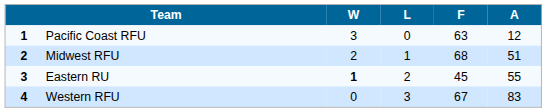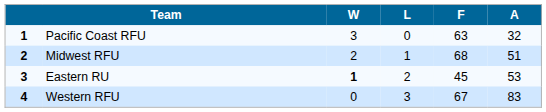 <table align=center cellpadding="4" cellspacing="0" style="background: #f9f9f9; border: 1px #aaa solid; border-collapse: collapse; font-size: 90%;" width=50%>
 <tr align=center bgcolor=#006699 style="color:white;">
 <th width=30% colspan=2>Team</th>
 <th width=5%>W</th>
 <th width=5%>L</th>
 <th width=5%>F</th>
 <th width=5%>A</th>
 </tr>
 <tr align=center bgcolor=#F5FAFF>
 <td><strong>1</strong></td>
 <td align=left>Pacific Coast RFU</td>
 <td>3</td>
 <td>0</td>
 <td>63</td>
-<td>12</td>
+<td>32</td>
 </tr>
 <tr align=center bgcolor=#D0E7FF>
 <td><strong>2</strong></td>
 <td align=left>Midwest RFU</td>
 <td>2</td>
 <td>1</td>
 <td>68</td>
 <td>51</td>
 </tr>
 <tr align=center bgcolor=#F5FAFF>
 <td><strong>3</strong></td>
 <td align=left>Eastern RU</td>
 <td><strong>1</strong></td>
 <td>2</td>
 <td>45</td>
-<td>55</td>
+<td>53</td>
 </tr>
 <tr align=center bgcolor=#D0E7FF>
 <td><strong>4</strong></td>
 <td align=left>Western RFU</td>
 <td>0</td>
 <td>3</td>
 <td>67</td>
 <td>83</td>
 </tr>
 <tr align=center bgcolor=#F5FAFF>
 </tr>
 </table>
